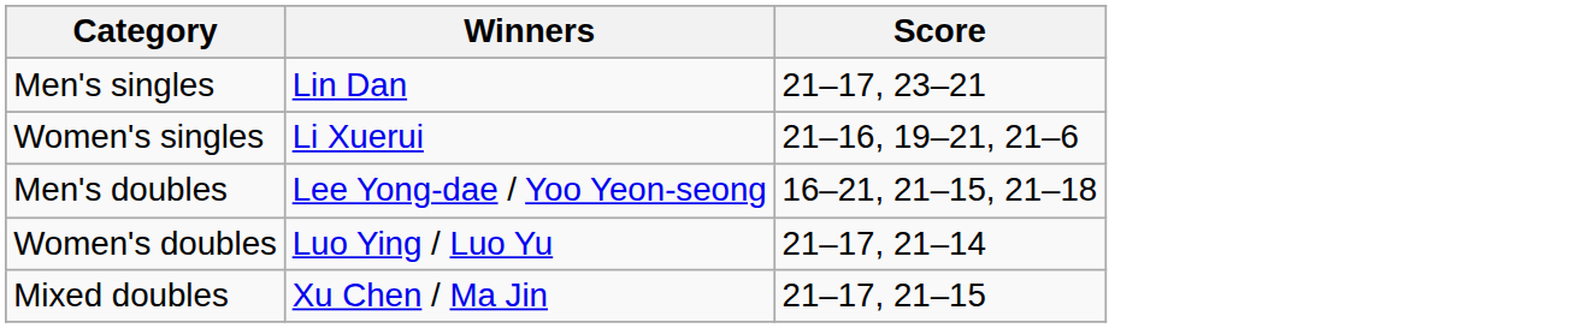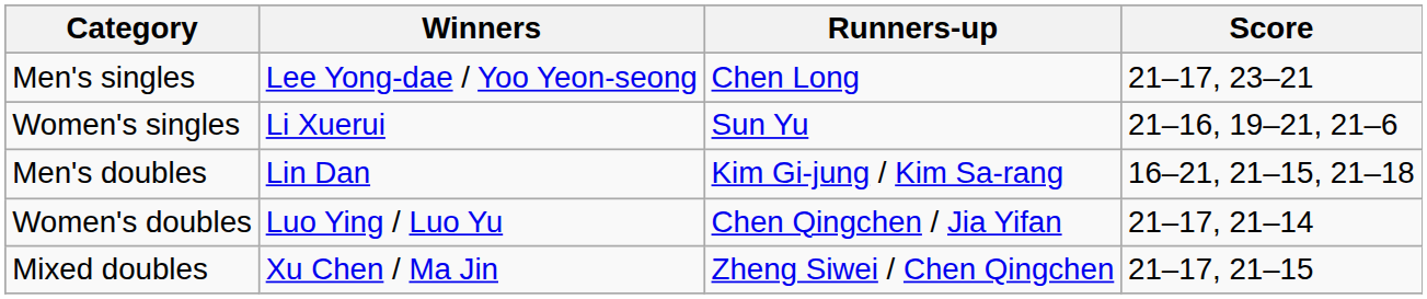 <table class=wikitable style="white-space:nowrap;">
 <tr>
 <th>Category</th>
 <th>Winners</th>
+<th>Runners-up</th>
 <th>Score</th>
 </tr>
 <tr>
 <td>Men's singles</td>
-<td> <a href='#'>Lin Dan</a></td>
+<td> <a href='#'>Lee Yong-dae</a> / <a href='#'>Yoo Yeon-seong</a></td>
+<td> <a href='#'>Chen Long</a></td>
 <td>21–17, 23–21</td>
 </tr>
 <tr>
 <td>Women's singles</td>
 <td> <a href='#'>Li Xuerui</a></td>
+<td> <a href='#'>Sun Yu</a></td>
 <td>21–16, 19–21, 21–6</td>
 </tr>
 <tr>
 <td>Men's doubles</td>
-<td> <a href='#'>Lee Yong-dae</a> / <a href='#'>Yoo Yeon-seong</a></td>
+<td> <a href='#'>Lin Dan</a></td>
+<td> <a href='#'>Kim Gi-jung</a> / <a href='#'>Kim Sa-rang</a></td>
 <td>16–21, 21–15, 21–18</td>
 </tr>
 <tr>
 <td>Women's doubles</td>
 <td> <a href='#'>Luo Ying</a> / <a href='#'>Luo Yu</a></td>
+<td> <a href='#'>Chen Qingchen</a> / <a href='#'>Jia Yifan</a></td>
 <td>21–17, 21–14</td>
 </tr>
 <tr>
 <td>Mixed doubles</td>
 <td> <a href='#'>Xu Chen</a> / <a href='#'>Ma Jin</a></td>
+<td> <a href='#'>Zheng Siwei</a> / <a href='#'>Chen Qingchen</a></td>
 <td>21–17, 21–15</td>
 </tr>
 </table>
